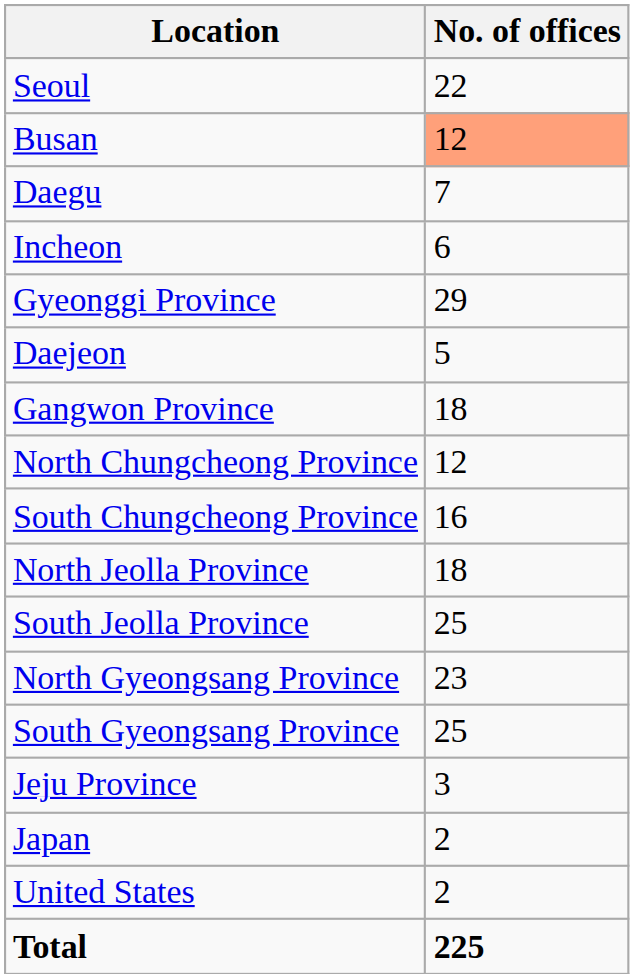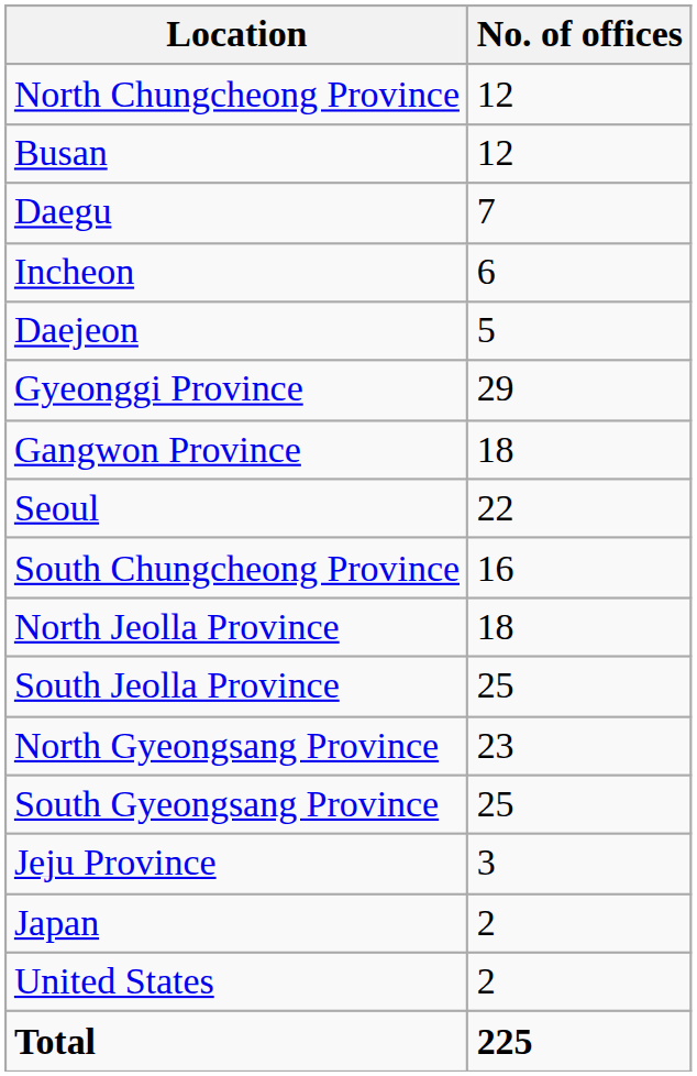 <table class="wikitable sortable">
 <tr>
 <th><strong>Location</strong></th>
 <th><strong>No. of offices</strong></th>
 </tr>
 <tr>
-<td><a href='#'>Seoul</a></td>
-<td>22</td>
+<td><a href='#'>North Chungcheong Province</a></td>
+<td>12</td>
 </tr>
 <tr>
 <td><a href='#'>Busan</a></td>
-<td style="background: lightsalmon;">12</td>
+<td>12</td>
 </tr>
 <tr>
 <td><a href='#'>Daegu</a></td>
 <td>7</td>
 </tr>
 <tr>
 <td><a href='#'>Incheon</a></td>
 <td>6</td>
 </tr>
 <tr>
+<td><a href='#'>Daejeon</a></td>
+<td>5</td>
+</tr>
+<tr>
 <td><a href='#'>Gyeonggi Province</a></td>
 <td>29</td>
-</tr>
-<tr>
-<td><a href='#'>Daejeon</a></td>
-<td>5</td>
 </tr>
 <tr>
 <td><a href='#'>Gangwon Province</a></td>
 <td>18</td>
 </tr>
 <tr>
-<td><a href='#'>North Chungcheong Province</a></td>
-<td>12</td>
+<td><a href='#'>Seoul</a></td>
+<td>22</td>
 </tr>
 <tr>
 <td><a href='#'>South Chungcheong Province</a></td>
 <td>16</td>
 </tr>
 <tr>
 <td><a href='#'>North Jeolla Province</a></td>
 <td>18</td>
 </tr>
 <tr>
 <td><a href='#'>South Jeolla Province</a></td>
 <td>25</td>
 </tr>
 <tr>
 <td><a href='#'>North Gyeongsang Province</a></td>
 <td>23</td>
 </tr>
 <tr>
 <td><a href='#'>South Gyeongsang Province</a></td>
 <td>25</td>
 </tr>
 <tr>
 <td><a href='#'>Jeju Province</a></td>
 <td>3</td>
 </tr>
 <tr>
 <td><a href='#'>Japan</a></td>
 <td>2</td>
 </tr>
 <tr>
 <td><a href='#'>United States</a></td>
 <td>2</td>
 </tr>
 <tr>
 <td><strong>Total</strong></td>
 <td><strong>225</strong></td>
 </tr>
 </table>
